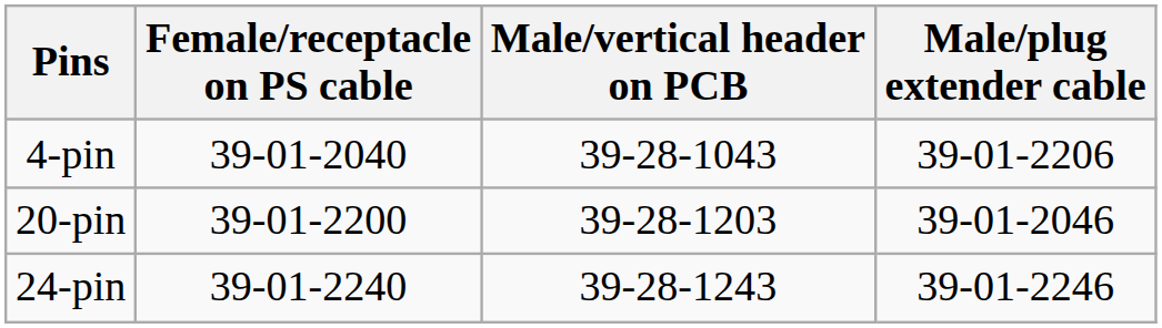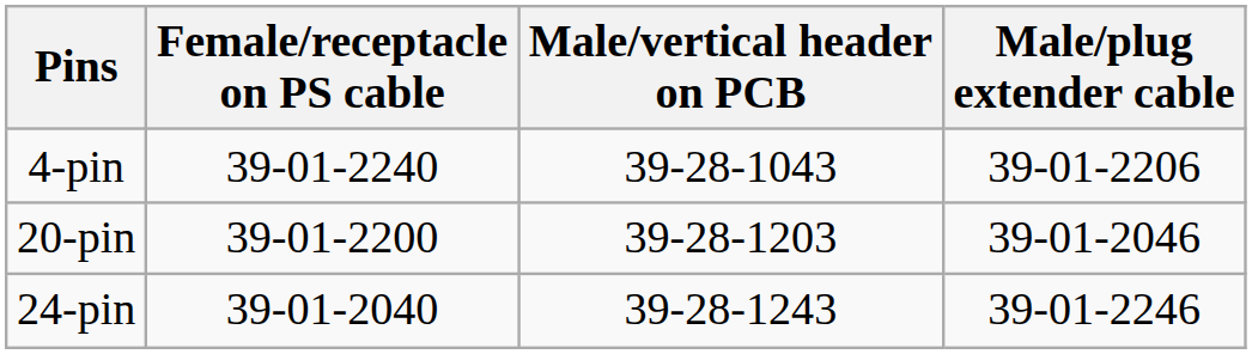 <table class="wikitable" style="text-align:center">
 <tr>
 <th>Pins</th>
 <th>Female/receptacle <br> on PS cable</th>
 <th>Male/vertical header <br> on PCB</th>
 <th>Male/plug <br> extender cable</th>
 </tr>
 <tr>
 <td>4-pin</td>
-<td>39-01-2040</td>
+<td>39-01-2240</td>
 <td>39-28-1043</td>
 <td>39-01-2206</td>
 </tr>
 <tr>
 <td>20-pin</td>
 <td>39-01-2200</td>
 <td>39-28-1203</td>
 <td>39-01-2046</td>
 </tr>
 <tr>
 <td>24-pin</td>
-<td>39-01-2240</td>
+<td>39-01-2040</td>
 <td>39-28-1243</td>
 <td>39-01-2246</td>
 </tr>
 </table>
